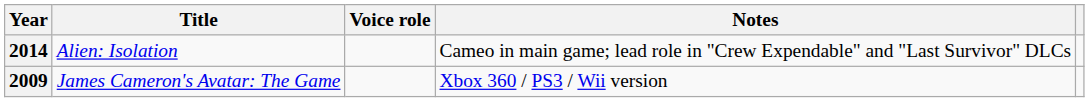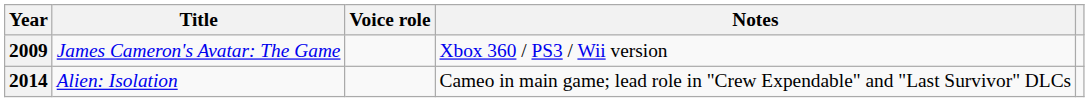 <table class="wikitable plainrowheaders sortable">
 <tr>
 <th scope="col">Year</th>
 <th scope="col">Title</th>
 <th scope="col">Voice role</th>
 <th scope="col" class="unsortable">Notes</th>
 <th scope="col" class="unsortable"></th>
 </tr>
 <tr>
+<th scope=row>2009</th>
+<td><em><a href='#'>James Cameron's Avatar: The Game</a></em></td>
+<td></td>
+<td><a href='#'>Xbox 360</a> / <a href='#'>PS3</a> / <a href='#'>Wii</a> version</td>
+<td style="text-align:center;"></td>
+</tr>
+<tr>
 <th scope=row>2014</th>
 <td><em><a href='#'>Alien: Isolation</a></em></td>
 <td></td>
 <td>Cameo in main game; lead role in "Crew Expendable" and "Last Survivor" DLCs</td>
 <td style="text-align:center;"></td>
 </tr>
-<tr>
-<th scope=row>2009</th>
-<td><em><a href='#'>James Cameron's Avatar: The Game</a></em></td>
-<td></td>
-<td><a href='#'>Xbox 360</a> / <a href='#'>PS3</a> / <a href='#'>Wii</a> version</td>
-<td style="text-align:center;"></td>
-</tr>
 </table>
